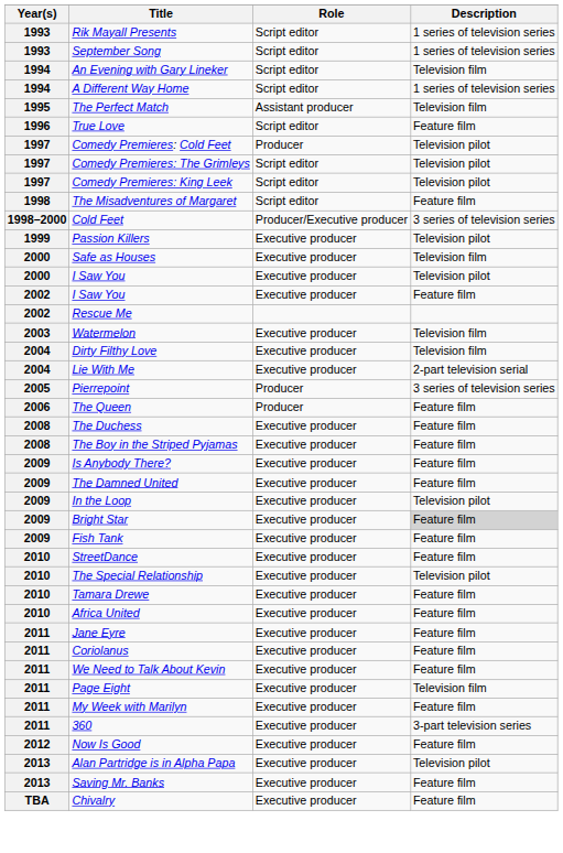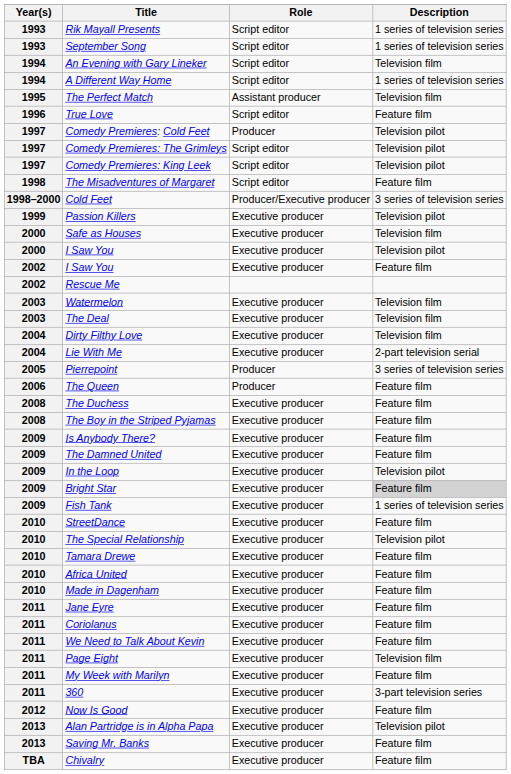 <table class="wikitable plainrowheaders sortable">
 <tr>
 </tr>
 <tr>
 <th scope=col>Year(s)</th>
 <th scope=col>Title</th>
 <th scope=col>Role</th>
 <th scope=col class="unsortable">Description</th>
 </tr>
 <tr>
 <th scope=row>1993</th>
 <td><em><a href='#'>Rik Mayall Presents</a></em></td>
 <td>Script editor</td>
 <td>1 series of television series</td>
 </tr>
 <tr>
 <th scope=row>1993</th>
 <td><em><a href='#'>September Song</a></em></td>
 <td>Script editor</td>
 <td>1 series of television series</td>
 </tr>
 <tr>
 <th scope=row>1994</th>
 <td><em><a href='#'>An Evening with Gary Lineker</a></em></td>
 <td>Script editor</td>
 <td>Television film</td>
 </tr>
 <tr>
 <th scope=row>1994</th>
 <td><em><a href='#'>A Different Way Home</a></em></td>
 <td>Script editor</td>
 <td>1 series of television series</td>
 </tr>
 <tr>
 <th scope=row>1995</th>
 <td><em><a href='#'>The Perfect Match</a></em></td>
 <td>Assistant producer</td>
 <td>Television film</td>
 </tr>
 <tr>
 <th scope=row>1996</th>
 <td><em><a href='#'>True Love</a></em></td>
 <td>Script editor</td>
 <td>Feature film</td>
 </tr>
 <tr>
 <th scope=row>1997</th>
 <td><em><a href='#'>Comedy Premieres</a>: <a href='#'>Cold Feet</a></em></td>
 <td>Producer</td>
 <td>Television pilot</td>
 </tr>
 <tr>
 <th scope=row>1997</th>
 <td><em><a href='#'>Comedy Premieres: The Grimleys</a></em></td>
 <td>Script editor</td>
 <td>Television pilot</td>
 </tr>
 <tr>
 <th scope=row>1997</th>
 <td><em><a href='#'>Comedy Premieres: King Leek</a></em></td>
 <td>Script editor</td>
 <td>Television pilot</td>
 </tr>
 <tr>
 <th scope=row>1998</th>
 <td><em><a href='#'>The Misadventures of Margaret</a></em></td>
 <td>Script editor</td>
 <td>Feature film</td>
 </tr>
 <tr>
 <th scope=row>1998–2000</th>
 <td><em><a href='#'>Cold Feet</a></em></td>
 <td>Producer/Executive producer</td>
 <td>3 series of television series</td>
 </tr>
 <tr>
 <th scope=row>1999</th>
 <td><em><a href='#'>Passion Killers</a></em></td>
 <td>Executive producer</td>
 <td>Television pilot</td>
 </tr>
 <tr>
 <th scope=row>2000</th>
 <td><em><a href='#'>Safe as Houses</a></em></td>
 <td>Executive producer</td>
 <td>Television film</td>
 </tr>
 <tr>
 <th scope=row>2000</th>
 <td><em><a href='#'>I Saw You</a></em></td>
 <td>Executive producer</td>
 <td>Television pilot</td>
 </tr>
 <tr>
 <th scope=row>2002</th>
 <td><em><a href='#'>I Saw You</a></em></td>
 <td>Executive producer</td>
 <td>Feature film</td>
 </tr>
 <tr>
 <th scope=row>2002</th>
 <td><em><a href='#'>Rescue Me</a></em></td>
 <td></td>
 <td></td>
 </tr>
 <tr>
 <th scope=row>2003</th>
 <td><em><a href='#'>Watermelon</a></em></td>
 <td>Executive producer</td>
 <td>Television film</td>
 </tr>
 <tr>
+<th scope=row>2003</th>
+<td><em><a href='#'>The Deal</a></em></td>
+<td>Executive producer</td>
+<td>Television film</td>
+</tr>
+<tr>
 <th scope=row>2004</th>
 <td><em><a href='#'>Dirty Filthy Love</a></em></td>
 <td>Executive producer</td>
 <td>Television film</td>
 </tr>
 <tr>
 <th scope=row>2004</th>
 <td><em><a href='#'>Lie With Me</a></em></td>
 <td>Executive producer</td>
 <td>2-part television serial</td>
 </tr>
 <tr>
 <th scope=row>2005</th>
 <td><em><a href='#'>Pierrepoint</a></em></td>
 <td>Producer</td>
 <td>3 series of television series</td>
 </tr>
 <tr>
 <th scope=row>2006</th>
 <td><em><a href='#'>The Queen</a></em></td>
 <td>Producer</td>
 <td>Feature film</td>
 </tr>
 <tr>
 <th scope=row>2008</th>
 <td><em><a href='#'>The Duchess</a></em></td>
 <td>Executive producer</td>
 <td>Feature film</td>
 </tr>
 <tr>
 <th scope=row>2008</th>
 <td><em><a href='#'>The Boy in the Striped Pyjamas</a></em></td>
 <td>Executive producer</td>
 <td>Feature film</td>
 </tr>
 <tr>
 <th scope=row>2009</th>
 <td><em><a href='#'>Is Anybody There?</a></em></td>
 <td>Executive producer</td>
 <td>Feature film</td>
 </tr>
 <tr>
 <th scope=row>2009</th>
 <td><em><a href='#'>The Damned United</a></em></td>
 <td>Executive producer</td>
 <td>Feature film</td>
 </tr>
 <tr>
 <th scope=row>2009</th>
 <td><em><a href='#'>In the Loop</a></em></td>
 <td>Executive producer</td>
 <td>Television pilot</td>
 </tr>
 <tr>
 <th scope=row>2009</th>
 <td><em><a href='#'>Bright Star</a></em></td>
 <td>Executive producer</td>
 <td style="background: lightgrey;">Feature film</td>
 </tr>
 <tr>
 <th scope=row>2009</th>
 <td><em><a href='#'>Fish Tank</a></em></td>
 <td>Executive producer</td>
-<td>Feature film</td>
+<td>1 series of television series</td>
 </tr>
 <tr>
 <th scope=row>2010</th>
 <td><em><a href='#'>StreetDance</a></em></td>
 <td>Executive producer</td>
 <td>Feature film</td>
 </tr>
 <tr>
 <th scope=row>2010</th>
 <td><em><a href='#'>The Special Relationship</a></em></td>
 <td>Executive producer</td>
 <td>Television pilot</td>
 </tr>
 <tr>
 <th scope=row>2010</th>
 <td><em><a href='#'>Tamara Drewe</a></em></td>
 <td>Executive producer</td>
 <td>Feature film</td>
 </tr>
 <tr>
 <th scope=row>2010</th>
 <td><em><a href='#'>Africa United</a></em></td>
+<td>Executive producer</td>
+<td>Feature film</td>
+</tr>
+<tr>
+<th scope=row>2010</th>
+<td><em><a href='#'>Made in Dagenham</a></em></td>
 <td>Executive producer</td>
 <td>Feature film</td>
 </tr>
 <tr>
 <th scope=row>2011</th>
 <td><em><a href='#'>Jane Eyre</a></em></td>
 <td>Executive producer</td>
 <td>Feature film</td>
 </tr>
 <tr>
 <th scope=row>2011</th>
 <td><em><a href='#'>Coriolanus</a></em></td>
 <td>Executive producer</td>
 <td>Feature film</td>
 </tr>
 <tr>
 <th scope=row>2011</th>
 <td><em><a href='#'>We Need to Talk About Kevin</a></em></td>
 <td>Executive producer</td>
 <td>Feature film</td>
 </tr>
 <tr>
 <th scope=row>2011</th>
 <td><em><a href='#'>Page Eight</a></em></td>
 <td>Executive producer</td>
 <td>Television film</td>
 </tr>
 <tr>
 <th scope=row>2011</th>
 <td><em><a href='#'>My Week with Marilyn</a></em></td>
 <td>Executive producer</td>
 <td>Feature film</td>
 </tr>
 <tr>
 <th scope=row>2011</th>
 <td><em><a href='#'>360</a></em></td>
 <td>Executive producer</td>
 <td>3-part television series</td>
 </tr>
 <tr>
 <th scope=row>2012</th>
 <td><em><a href='#'>Now Is Good</a></em></td>
 <td>Executive producer</td>
 <td>Feature film</td>
 </tr>
 <tr>
 <th scope=row>2013</th>
 <td><em><a href='#'>Alan Partridge is in Alpha Papa</a></em></td>
 <td>Executive producer</td>
 <td>Television pilot</td>
 </tr>
 <tr>
 <th scope=row>2013</th>
 <td><em><a href='#'>Saving Mr. Banks</a></em></td>
 <td>Executive producer</td>
 <td>Feature film</td>
 </tr>
 <tr>
 <th scope=row>TBA</th>
 <td><em><a href='#'>Chivalry</a></em></td>
 <td>Executive producer</td>
 <td>Feature film</td>
 </tr>
 </table>
